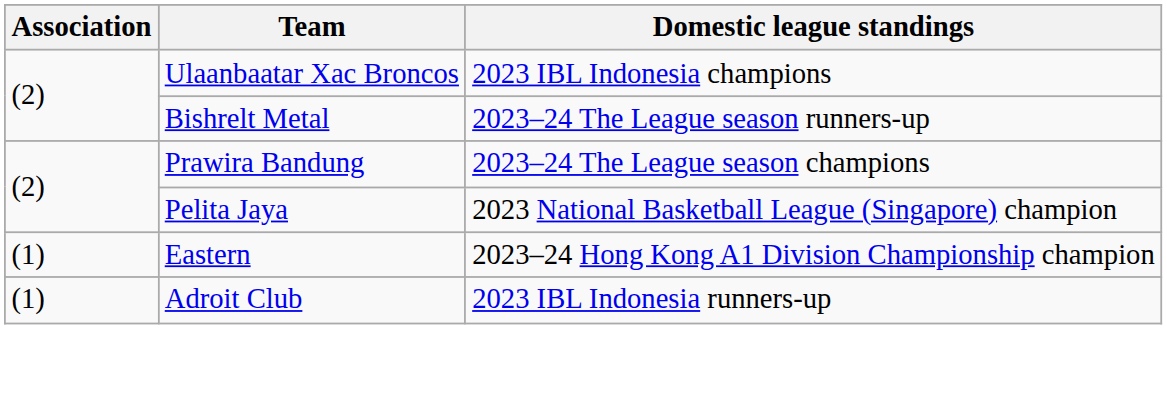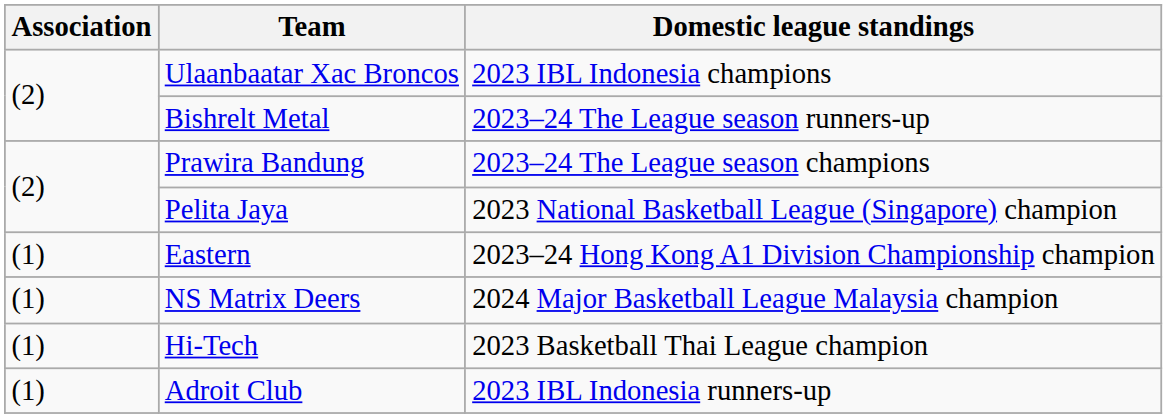 <table class="wikitable">
 <tr>
 <th>Association</th>
 <th>Team</th>
 <th>Domestic league standings</th>
 </tr>
 <tr>
 <td rowspan="2"> (2)</td>
 <td><a href='#'>Ulaanbaatar Xac Broncos</a></td>
 <td><a href='#'>2023 IBL Indonesia</a> champions</td>
 </tr>
 <tr>
 <td><a href='#'>Bishrelt Metal</a></td>
 <td><a href='#'>2023–24 The League season</a> runners-up</td>
 </tr>
 <tr>
 <td rowspan="2"> (2)</td>
 <td><a href='#'>Prawira Bandung</a></td>
 <td><a href='#'>2023–24 The League season</a> champions</td>
 </tr>
 <tr>
 <td><a href='#'>Pelita Jaya</a></td>
 <td>2023 <a href='#'>National Basketball League (Singapore)</a> champion</td>
 </tr>
 <tr>
 <td> (1)</td>
 <td><a href='#'>Eastern</a></td>
 <td>2023–24 <a href='#'>Hong Kong A1 Division Championship</a> champion</td>
 </tr>
 <tr>
 <td> (1)</td>
+<td><a href='#'>NS Matrix Deers</a></td>
+<td>2024 <a href='#'>Major Basketball League Malaysia</a> champion</td>
+</tr>
+<tr>
+<td> (1)</td>
+<td><a href='#'>Hi-Tech</a></td>
+<td>2023 Basketball Thai League champion</td>
+</tr>
+<tr>
+<td> (1)</td>
 <td><a href='#'>Adroit Club</a></td>
 <td><a href='#'>2023 IBL Indonesia</a> runners-up</td>
 </tr>
 </table>
